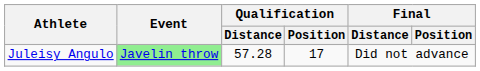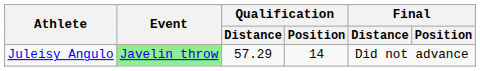 <table class="wikitable" style="font-size:90%">
 <tr>
 <th rowspan="2">Athlete</th>
 <th rowspan="2">Event</th>
 <th colspan="2">Qualification</th>
 <th colspan="2">Final</th>
 </tr>
 <tr style="font-size:95%">
 <th>Distance</th>
 <th>Position</th>
 <th>Distance</th>
 <th>Position</th>
 </tr>
 <tr align="center">
 <td align="left"><a href='#'>Juleisy Angulo</a></td>
 <td align="left" style="background: lightgreen;"><a href='#'>Javelin throw</a></td>
-<td>57.28</td>
-<td>17</td>
+<td>57.29</td>
+<td>14</td>
 <td colspan="2">Did not advance</td>
 </tr>
 </table>
